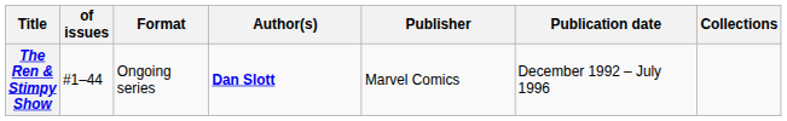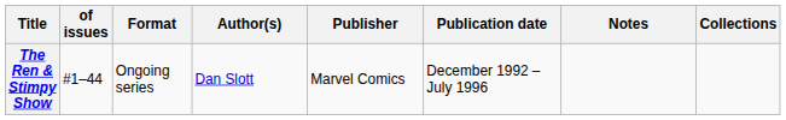 <table class="wikitable">
 <tr>
 <th>Title</th>
 <th style="width:40pt"> of issues</th>
 <th style="width:75pt">Format</th>
 <th style="width:125pt">Author(s)</th>
 <th style="width:125pt">Publisher</th>
 <th style="width:150pt">Publication date</th>
+<th style="width:175pt">Notes</th>
 <th>Collections</th>
 </tr>
 <tr>
 <th><em><a href='#'>The Ren & Stimpy Show</a></em></th>
 <td>#1–44</td>
 <td>Ongoing series</td>
-<td><strong><a href='#'>Dan Slott</a></strong></td>
+<td><a href='#'>Dan Slott</a></td>
 <td>Marvel Comics</td>
 <td>December 1992 – July 1996</td>
 <td></td>
+<td></td>
 </tr>
 </table>
